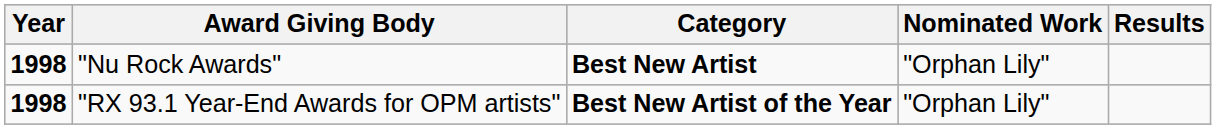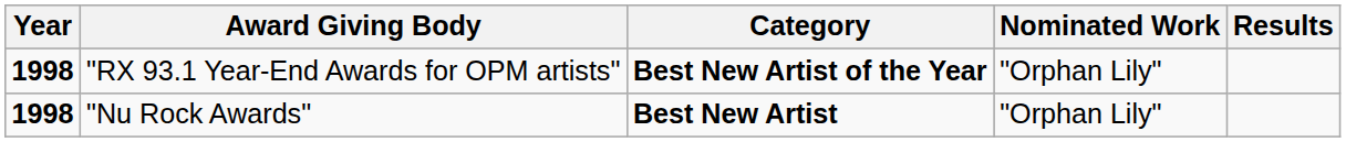 <table class="wikitable">
 <tr>
 <th>Year</th>
 <th>Award Giving Body</th>
 <th>Category</th>
 <th>Nominated Work</th>
 <th>Results</th>
 </tr>
 <tr>
 <td><strong>1998</strong></td>
+<td>"RX 93.1 Year-End Awards for OPM artists"</td>
+<td><strong>Best New Artist of the Year</strong></td>
+<td>"Orphan Lily"</td>
+<td></td>
+</tr>
+<tr>
+<td><strong>1998</strong></td>
 <td>"Nu Rock Awards"</td>
 <td><strong>Best New Artist</strong></td>
 <td>"Orphan Lily"</td>
 <td></td>
 </tr>
-<tr>
-<td><strong>1998</strong></td>
-<td>"RX 93.1 Year-End Awards for OPM artists"</td>
-<td><strong>Best New Artist of the Year</strong></td>
-<td>"Orphan Lily"</td>
-<td></td>
-</tr>
 </table>
